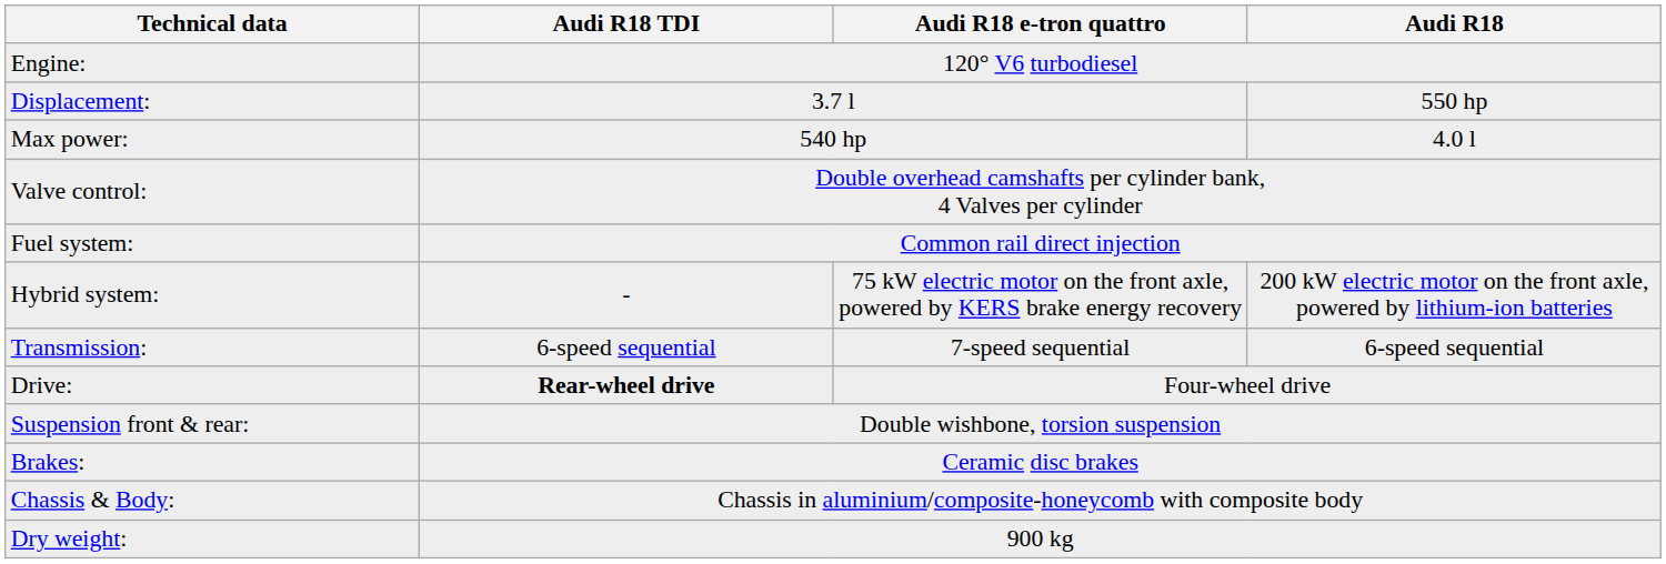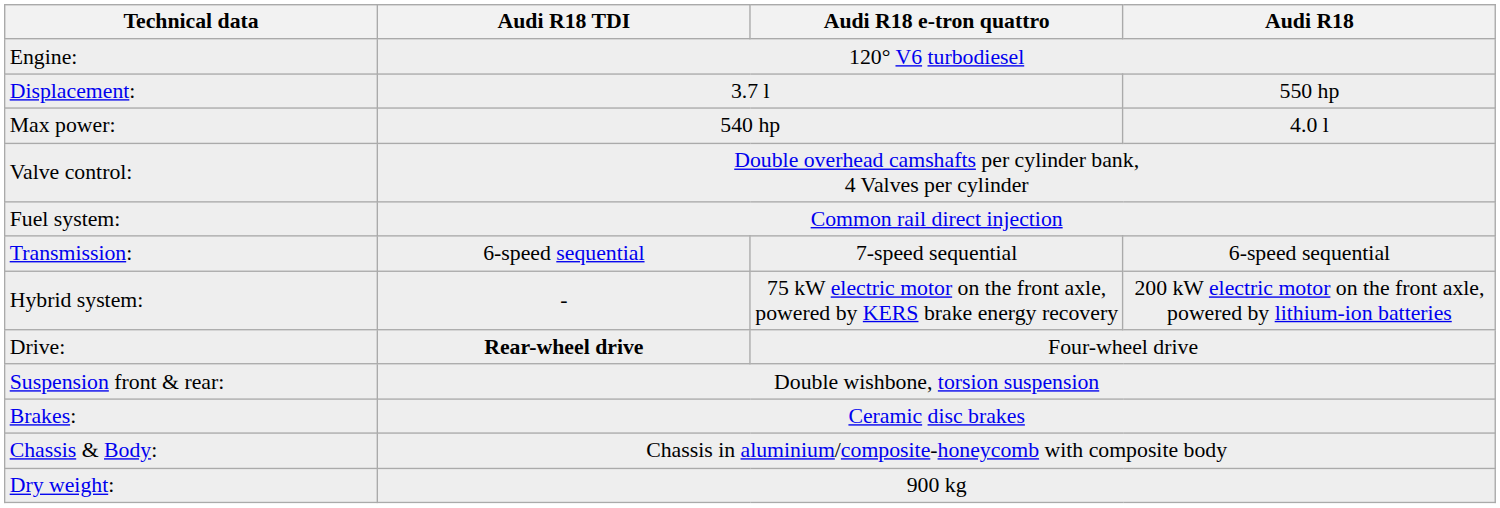 <table class="prettytable">
 <tr ---- bgcolor="#DDDDDD">
 <th width="25%">Technical data</th>
 <th width="25%">Audi R18 TDI</th>
 <th width="25%">Audi R18 e-tron quattro</th>
 <th width="25%">Audi R18</th>
 </tr>
 <tr ---- bgcolor="#EEEEEE">
 <td>Engine: </td>
 <td colspan="3" align="center">120° <a href='#'>V6</a> <a href='#'>turbodiesel</a></td>
 </tr>
 <tr ---- bgcolor="#EEEEEE">
 <td><a href='#'>Displacement</a>: </td>
 <td colspan="2" align="center">3.7 l</td>
 <td align="center">550 hp</td>
 </tr>
 <tr ---- bgcolor="#EEEEEE">
 <td>Max power: </td>
 <td colspan="2" align="center">540 hp</td>
 <td align="center">4.0 l</td>
 </tr>
 <tr ---- bgcolor="#EEEEEE">
 <td>Valve control: </td>
 <td colspan="3" align="center"><a href='#'>Double overhead camshafts</a> per cylinder bank,<br>4 Valves per cylinder</td>
 </tr>
 <tr ---- bgcolor="#EEEEEE">
 <td>Fuel system: </td>
 <td colspan="3" align="center"><a href='#'>Common rail direct injection</a></td>
 </tr>
 <tr ---- bgcolor="#EEEEEE">
+<td><a href='#'>Transmission</a>: </td>
+<td align="center">6-speed <a href='#'>sequential</a></td>
+<td align="center">7-speed sequential</td>
+<td align="center">6-speed sequential</td>
+</tr>
+<tr ---- bgcolor="#EEEEEE">
 <td>Hybrid system: </td>
 <td align="center">-</td>
 <td align="center">75 kW <a href='#'>electric motor</a> on the front axle,<br>powered by <a href='#'>KERS</a> brake energy recovery</td>
 <td align="center">200 kW <a href='#'>electric motor</a> on the front axle,<br>powered by <a href='#'>lithium-ion batteries</a></td>
-</tr>
-<tr ---- bgcolor="#EEEEEE">
-<td><a href='#'>Transmission</a>: </td>
-<td align="center">6-speed <a href='#'>sequential</a></td>
-<td align="center">7-speed sequential</td>
-<td align="center">6-speed sequential</td>
 </tr>
 <tr ---- bgcolor="#EEEEEE">
 <td>Drive: </td>
 <td align="center"><strong>Rear-wheel drive</strong></td>
 <td colspan="2" align="center">Four-wheel drive</td>
 </tr>
 <tr ---- bgcolor="#EEEEEE">
 <td><a href='#'>Suspension</a> front & rear: </td>
 <td colspan="3" align="center">Double wishbone, <a href='#'>torsion suspension</a></td>
 </tr>
 <tr ---- bgcolor="#EEEEEE">
 <td><a href='#'>Brakes</a>: </td>
 <td colspan="3" align="center"><a href='#'>Ceramic</a> <a href='#'>disc brakes</a></td>
 </tr>
 <tr ---- bgcolor="#EEEEEE">
 <td><a href='#'>Chassis</a> & <a href='#'>Body</a>: </td>
 <td colspan="3" align="center">Chassis in <a href='#'>aluminium</a>/<a href='#'>composite</a>-<a href='#'>honeycomb</a> with composite body</td>
 </tr>
 <tr ---- bgcolor="#EEEEEE">
 <td><a href='#'>Dry weight</a>: </td>
 <td colspan="3" align="center">900 kg</td>
 </tr>
 </table>
